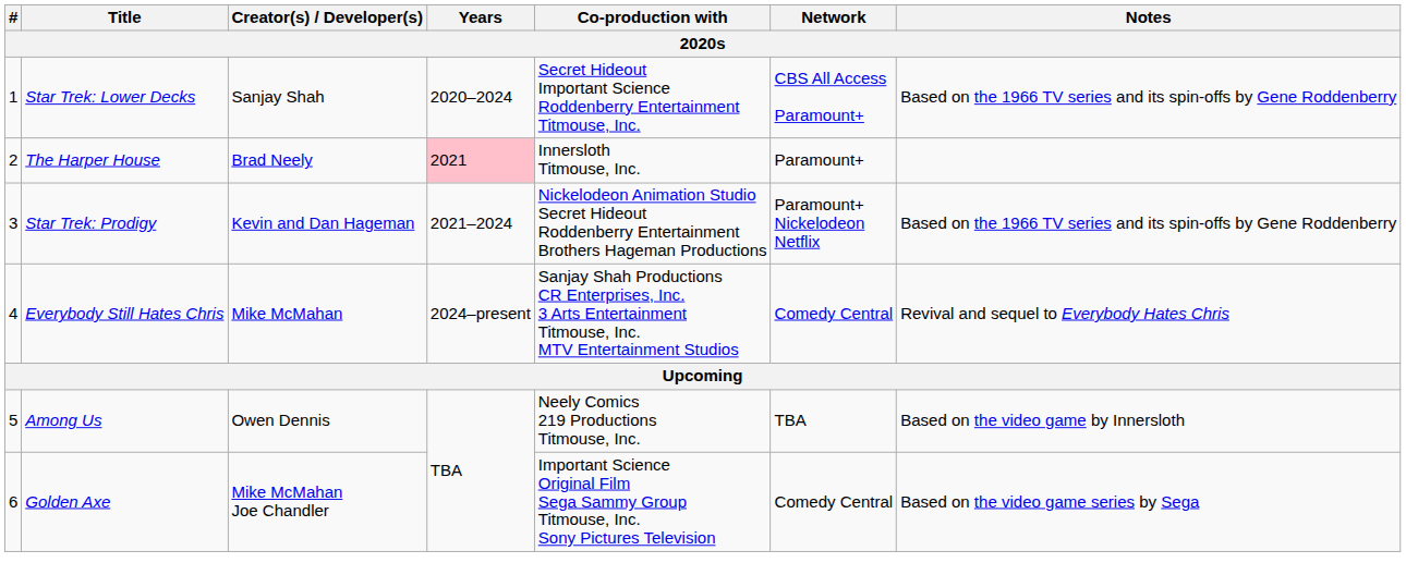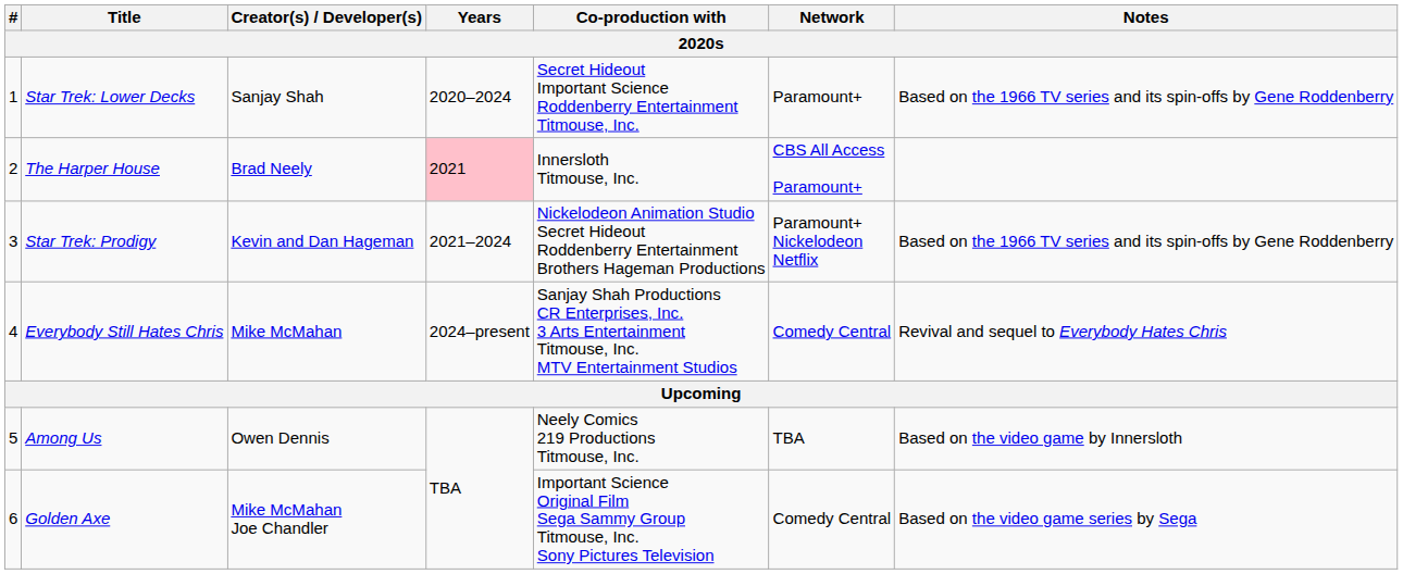 <table class="wikitable sortable">
 <tr>
 <th>#</th>
 <th>Title</th>
 <th>Creator(s) / Developer(s)</th>
 <th>Years</th>
 <th>Co-production with</th>
 <th>Network</th>
 <th>Notes</th>
 </tr>
 <tr>
 <th colspan="7">2020s</th>
 </tr>
 <tr>
 <td>1</td>
 <td><em><a href='#'>Star Trek: Lower Decks</a></em></td>
 <td>Sanjay Shah</td>
 <td>2020–2024</td>
 <td><a href='#'>Secret Hideout</a><br>Important Science<br><a href='#'>Roddenberry Entertainment</a><br><a href='#'>Titmouse, Inc.</a></td>
-<td><a href='#'>CBS All Access</a><br><br><a href='#'>Paramount+</a><br></td>
+<td>Paramount+</td>
 <td>Based on <a href='#'>the 1966 TV series</a> and its spin-offs by <a href='#'>Gene Roddenberry</a></td>
 </tr>
 <tr>
 <td>2</td>
 <td><em><a href='#'>The Harper House</a></em></td>
 <td><a href='#'>Brad Neely</a></td>
 <td style="background: pink;">2021</td>
 <td>Innersloth<br>Titmouse, Inc.</td>
-<td>Paramount+</td>
+<td><a href='#'>CBS All Access</a><br><br><a href='#'>Paramount+</a><br></td>
 <td></td>
 </tr>
 <tr>
 <td>3</td>
 <td><em><a href='#'>Star Trek: Prodigy</a></em></td>
 <td><a href='#'>Kevin and Dan Hageman</a></td>
 <td>2021–2024</td>
 <td><a href='#'>Nickelodeon Animation Studio</a><br>Secret Hideout<br>Roddenberry Entertainment<br>Brothers Hageman Productions</td>
 <td>Paramount+ <br><a href='#'>Nickelodeon</a> <br><a href='#'>Netflix</a> </td>
 <td>Based on <a href='#'>the 1966 TV series</a> and its spin-offs by Gene Roddenberry</td>
 </tr>
 <tr>
 <td>4</td>
 <td><em><a href='#'>Everybody Still Hates Chris</a></em></td>
 <td><a href='#'>Mike McMahan</a></td>
 <td>2024–present</td>
 <td>Sanjay Shah Productions<br><a href='#'>CR Enterprises, Inc.</a><br><a href='#'>3 Arts Entertainment</a><br>Titmouse, Inc.<br><a href='#'>MTV Entertainment Studios</a></td>
 <td><a href='#'>Comedy Central</a></td>
 <td>Revival and sequel to <em><a href='#'>Everybody Hates Chris</a></em></td>
 </tr>
 <tr>
 <th colspan="7">Upcoming</th>
 </tr>
 <tr>
 <td>5</td>
 <td><em><a href='#'>Among Us</a></em></td>
 <td>Owen Dennis</td>
 <td rowspan="2">TBA</td>
 <td>Neely Comics<br>219 Productions<br>Titmouse, Inc.</td>
 <td>TBA</td>
 <td>Based on <a href='#'>the video game</a> by Innersloth</td>
 </tr>
 <tr>
 <td>6</td>
 <td><em><a href='#'>Golden Axe</a></em></td>
 <td><a href='#'>Mike McMahan</a><br>Joe Chandler</td>
 <td>Important Science<br><a href='#'>Original Film</a><br><a href='#'>Sega Sammy Group</a><br>Titmouse, Inc.<br><a href='#'>Sony Pictures Television</a></td>
 <td>Comedy Central</td>
 <td>Based on <a href='#'>the video game series</a> by <a href='#'>Sega</a></td>
 </tr>
 </table>
